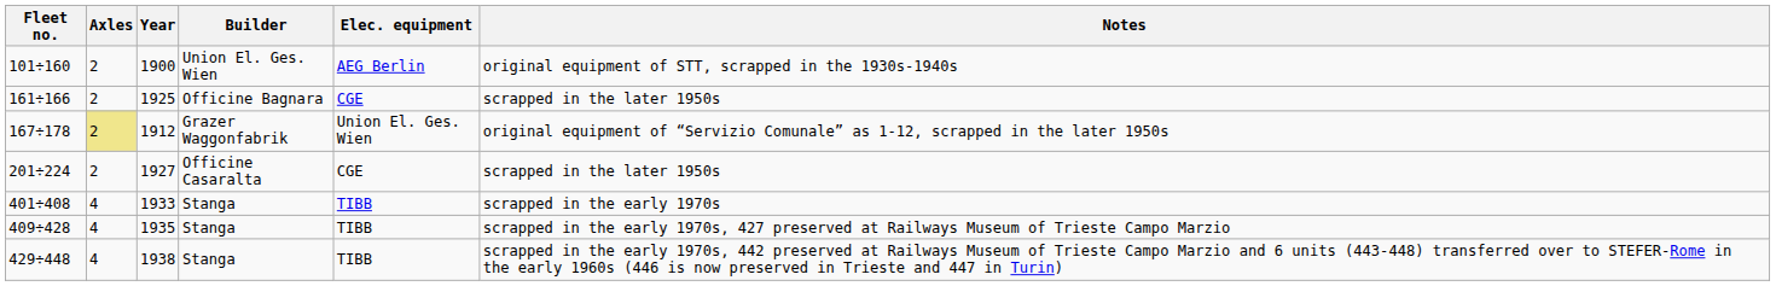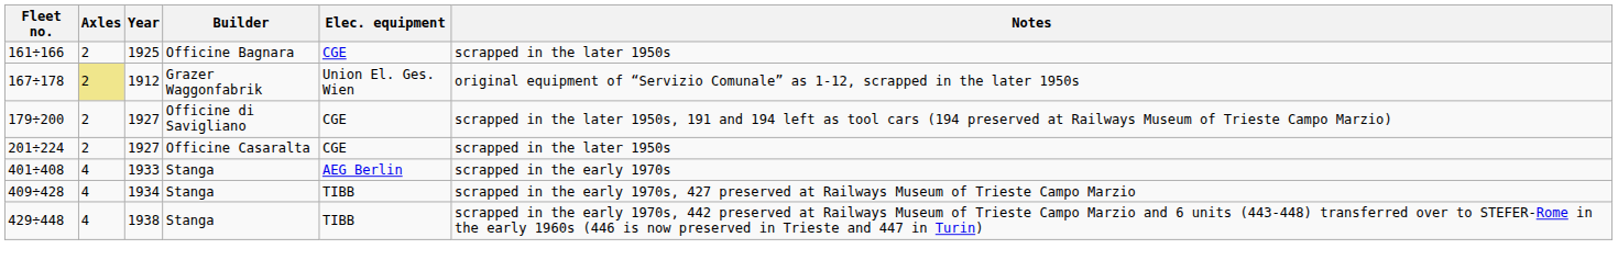 <table class="wikitable sortable">
 <tr>
 <th>Fleet no.</th>
 <th>Axles</th>
 <th>Year</th>
 <th>Builder</th>
 <th>Elec. equipment</th>
 <th>Notes</th>
-</tr>
-<tr>
-<td>101÷160</td>
-<td>2</td>
-<td>1900</td>
-<td>Union El. Ges. Wien</td>
-<td><a href='#'>AEG Berlin</a></td>
-<td>original equipment of STT, scrapped in the 1930s-1940s</td>
 </tr>
 <tr>
 <td>161÷166</td>
 <td>2</td>
 <td>1925</td>
 <td>Officine Bagnara</td>
 <td><a href='#'>CGE</a></td>
 <td>scrapped in the later 1950s</td>
 </tr>
 <tr>
 <td>167÷178</td>
 <td style="background: khaki;">2</td>
 <td>1912</td>
 <td>Grazer Waggonfabrik</td>
 <td>Union El. Ges. Wien</td>
 <td>original equipment of “Servizio Comunale” as 1-12, scrapped in the later 1950s</td>
 </tr>
 <tr>
+<td>179÷200</td>
+<td>2</td>
+<td>1927</td>
+<td>Officine di Savigliano</td>
+<td>CGE</td>
+<td>scrapped in the later 1950s, 191 and 194 left as tool cars (194 preserved at Railways Museum of Trieste Campo Marzio)</td>
+</tr>
+<tr>
 <td>201÷224</td>
 <td>2</td>
 <td>1927</td>
 <td>Officine Casaralta</td>
 <td>CGE</td>
 <td>scrapped in the later 1950s</td>
 </tr>
 <tr>
 <td>401÷408</td>
 <td>4</td>
 <td>1933</td>
 <td>Stanga</td>
-<td><a href='#'>TIBB</a></td>
+<td><a href='#'>AEG Berlin</a></td>
 <td>scrapped in the early 1970s</td>
 </tr>
 <tr>
 <td>409÷428</td>
 <td>4</td>
-<td>1935</td>
+<td>1934</td>
 <td>Stanga</td>
 <td>TIBB</td>
 <td>scrapped in the early 1970s, 427 preserved at Railways Museum of Trieste Campo Marzio</td>
 </tr>
 <tr>
 <td>429÷448</td>
 <td>4</td>
 <td>1938</td>
 <td>Stanga</td>
 <td>TIBB</td>
 <td>scrapped in the early 1970s, 442 preserved at Railways Museum of Trieste Campo Marzio and 6 units (443-448) transferred over to STEFER-<a href='#'>Rome</a> in the early 1960s (446 is now preserved in Trieste and 447 in <a href='#'>Turin</a>)</td>
 </tr>
 </table>
